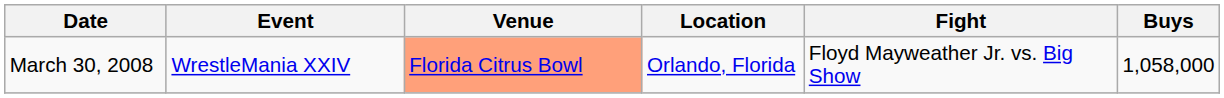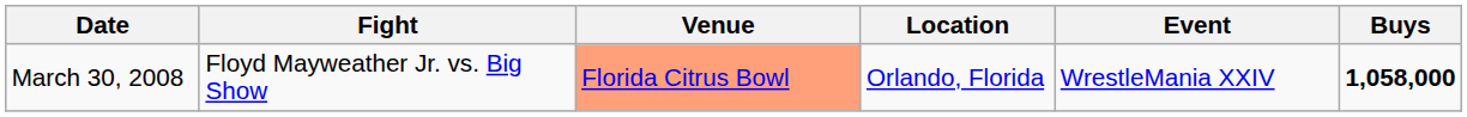 <table class="sortable wikitable succession-box" style="font-size:85%;">
 <tr>
 <th scope="col" width="100">Date</th>
-<th scope="col" width="150">Event</th>
+<th scope="col" width="200">Fight</th>
 <th scope="col" width="150">Venue</th>
 <th scope="col" width="100">Location</th>
-<th scope="col" width="200">Fight</th>
+<th scope="col" width="150">Event</th>
 <th scope="col" width="50">Buys</th>
 </tr>
 <tr>
 <td>March 30, 2008</td>
-<td><a href='#'>WrestleMania XXIV</a></td>
+<td>Floyd Mayweather Jr. vs. <a href='#'>Big Show</a></td>
 <td style="background: lightsalmon;"><a href='#'>Florida Citrus Bowl</a></td>
 <td><a href='#'>Orlando, Florida</a></td>
-<td>Floyd Mayweather Jr. vs. <a href='#'>Big Show</a></td>
-<td>1,058,000</td>
+<td><a href='#'>WrestleMania XXIV</a></td>
+<td><strong>1,058,000</strong></td>
 </tr>
 </table>
